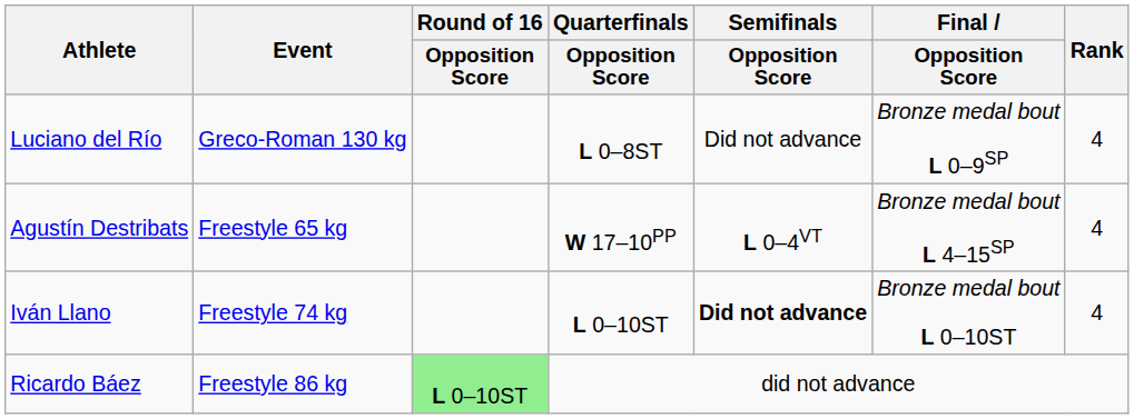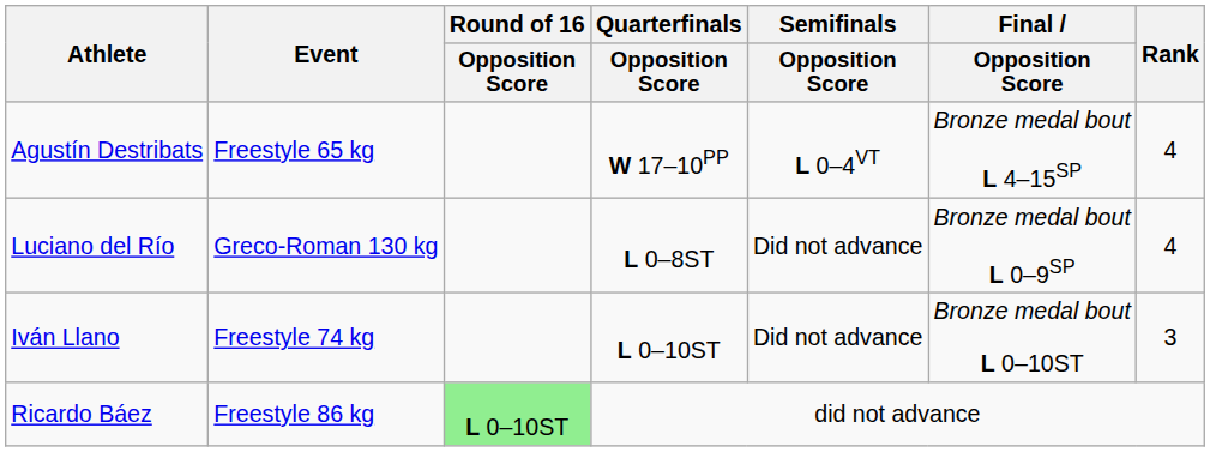 <table class="wikitable" style="font-size:90%;text-align:center">
 <tr>
 <th rowspan="2">Athlete</th>
 <th rowspan="2">Event</th>
 <th>Round of 16</th>
 <th>Quarterfinals</th>
 <th>Semifinals</th>
 <th>Final / </th>
 <th rowspan="2">Rank</th>
 </tr>
 <tr style="font-size:95%">
 <th>Opposition<br>Score</th>
 <th>Opposition<br>Score</th>
 <th>Opposition<br>Score</th>
 <th>Opposition<br>Score</th>
 </tr>
 <tr>
+<td style="text-align:left"><a href='#'>Agustín Destribats</a></td>
+<td style="text-align:left"><a href='#'>Freestyle 65 kg</a></td>
+<td></td>
+<td><br><strong>W</strong> 17–10<sup>PP</sup></td>
+<td><br><strong>L</strong> 0–4<sup>VT</sup></td>
+<td><em>Bronze medal bout</em><br><br><strong>L</strong> 4–15<sup>SP</sup></td>
+<td>4</td>
+</tr>
+<tr>
 <td style="text-align:left"><a href='#'>Luciano del Río</a></td>
 <td style="text-align:left"><a href='#'>Greco-Roman 130 kg</a></td>
 <td></td>
 <td><br><strong>L</strong> 0–8ST</td>
 <td>Did not advance</td>
 <td><em>Bronze medal bout</em><br><br><strong>L</strong> 0–9<sup>SP</sup></td>
 <td>4</td>
 </tr>
 <tr>
-<td style="text-align:left"><a href='#'>Agustín Destribats</a></td>
-<td style="text-align:left"><a href='#'>Freestyle 65 kg</a></td>
-<td></td>
-<td><br><strong>W</strong> 17–10<sup>PP</sup></td>
-<td><br><strong>L</strong> 0–4<sup>VT</sup></td>
-<td><em>Bronze medal bout</em><br><br><strong>L</strong> 4–15<sup>SP</sup></td>
-<td>4</td>
-</tr>
-<tr>
 <td style="text-align:left"><a href='#'>Iván Llano</a></td>
 <td style="text-align:left"><a href='#'>Freestyle 74 kg</a></td>
 <td></td>
 <td><br><strong>L</strong> 0–10ST</td>
-<td><strong>Did not advance</strong></td>
+<td>Did not advance</td>
 <td><em>Bronze medal bout</em><br><br><strong>L</strong> 0–10ST</td>
-<td>4</td>
+<td>3</td>
 </tr>
 <tr>
 <td style="text-align:left"><a href='#'>Ricardo Báez</a></td>
 <td style="text-align:left"><a href='#'>Freestyle 86 kg</a></td>
 <td style="background: lightgreen;"><br><strong>L</strong> 0–10ST</td>
 <td colspan=4>did not advance</td>
 </tr>
 </table>
